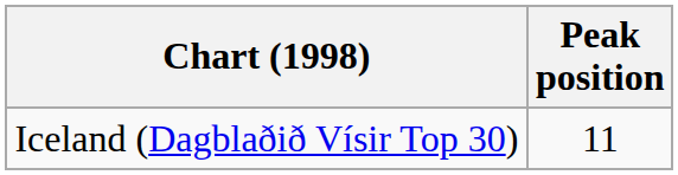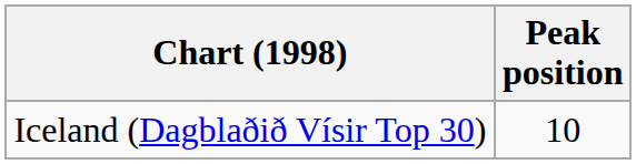 <table class="wikitable sortable">
 <tr>
 <th>Chart (1998)</th>
 <th>Peak<br>position</th>
 </tr>
 <tr>
 <td>Iceland (<a href='#'>Dagblaðið Vísir Top 30</a>)</td>
-<td align="center">11</td>
+<td align="center">10</td>
 </tr>
 </table>
